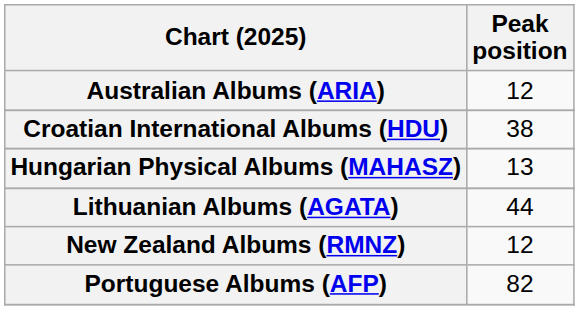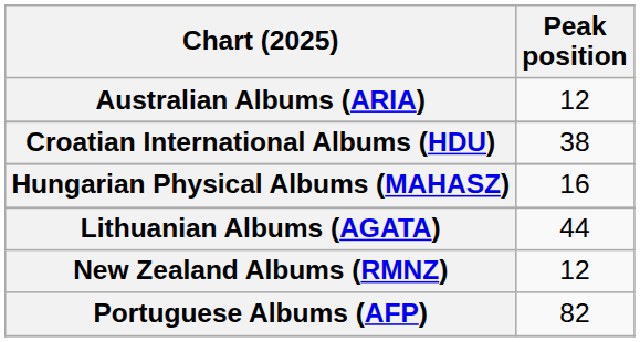 <table class="wikitable sortable plainrowheaders" style="text-align:center">
 <tr>
 <th scope="col">Chart (2025)</th>
 <th scope="col">Peak<br>position</th>
 </tr>
 <tr>
 <th scope="row">Australian Albums (<a href='#'>ARIA</a>)</th>
 <td>12</td>
 </tr>
 <tr>
 </tr>
 <tr>
 </tr>
 <tr>
 <th scope="row">Croatian International Albums (<a href='#'>HDU</a>)</th>
 <td>38</td>
 </tr>
 <tr>
 </tr>
 <tr>
 <th scope="row">Hungarian Physical Albums (<a href='#'>MAHASZ</a>)</th>
-<td>13</td>
+<td>16</td>
 </tr>
 <tr>
 </tr>
 <tr>
 <th scope="row">Lithuanian Albums (<a href='#'>AGATA</a>)</th>
 <td>44</td>
 </tr>
 <tr>
 <th scope="row">New Zealand Albums (<a href='#'>RMNZ</a>)</th>
 <td>12</td>
 </tr>
 <tr>
 <th scope="row">Portuguese Albums (<a href='#'>AFP</a>)</th>
 <td>82</td>
 </tr>
 <tr>
 </tr>
 <tr>
 </tr>
 <tr>
 </tr>
 <tr>
 </tr>
 <tr>
 </tr>
 <tr>
 </tr>
 </table>
